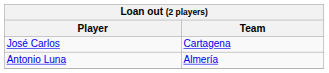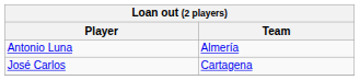 <table class="wikitable collapsible collapsed">
 <tr>
 <th colspan="2" width="500"> <strong>Loan out</strong> <small>(2 players)</small></th>
 </tr>
 <tr>
 <th>Player</th>
 <th>Team</th>
 </tr>
 <tr>
+<td> <a href='#'>Antonio Luna</a></td>
+<td> <a href='#'>Almería</a></td>
+</tr>
+<tr>
 <td> <a href='#'>José Carlos</a></td>
 <td> <a href='#'>Cartagena</a></td>
 </tr>
 <tr>
-<td> <a href='#'>Antonio Luna</a></td>
-<td> <a href='#'>Almería</a></td>
-</tr>
-<tr>
 </tr>
 </table>
